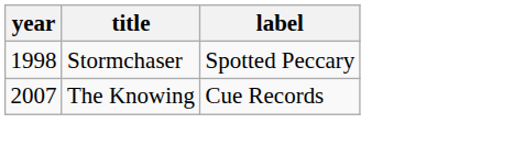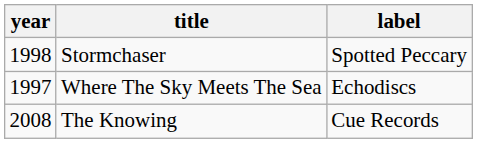 <table class="wikitable">
 <tr>
 <th>year</th>
 <th>title</th>
 <th>label</th>
 </tr>
 <tr>
 <td>1998</td>
 <td>Stormchaser</td>
 <td>Spotted Peccary</td>
 </tr>
 <tr>
-<td>2007</td>
+<td>1997</td>
+<td>Where The Sky Meets The Sea</td>
+<td>Echodiscs</td>
+</tr>
+<tr>
+<td>2008</td>
 <td>The Knowing</td>
 <td>Cue Records</td>
 </tr>
 </table>
